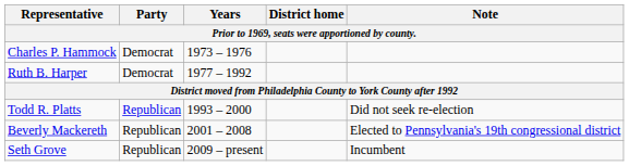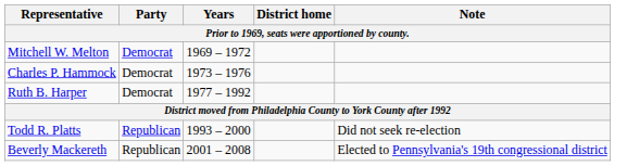 <table class=wikitable>
 <tr valign=bottom>
 <th>Representative</th>
 <th>Party</th>
 <th>Years</th>
 <th>District home</th>
 <th>Note</th>
 </tr>
 <tr>
 <th colspan=5 style="font-size: 80%;"><em>Prior to 1969, seats were apportioned by county.</em></th>
+</tr>
+<tr>
+<td><a href='#'>Mitchell W. Melton</a></td>
+<td><a href='#'>Democrat</a></td>
+<td>1969 – 1972</td>
+<td></td>
+<td></td>
 </tr>
 <tr>
 <td><a href='#'>Charles P. Hammock</a></td>
 <td>Democrat</td>
 <td>1973 – 1976</td>
 <td></td>
 <td></td>
 </tr>
 <tr>
 <td><a href='#'>Ruth B. Harper</a></td>
 <td>Democrat</td>
 <td>1977 – 1992</td>
 <td></td>
 <td></td>
 </tr>
 <tr>
 <th colspan=5 style="font-size: 80%;"><em>District moved from Philadelphia County to York County after 1992</em></th>
 </tr>
 <tr>
 <td><a href='#'>Todd R. Platts</a></td>
 <td><a href='#'>Republican</a></td>
 <td>1993 – 2000</td>
 <td></td>
 <td>Did not seek re-election</td>
 </tr>
 <tr>
 <td><a href='#'>Beverly Mackereth</a></td>
 <td>Republican</td>
 <td>2001 – 2008</td>
 <td></td>
 <td>Elected to <a href='#'>Pennsylvania's 19th congressional district</a></td>
 </tr>
-<tr>
-<td><a href='#'>Seth Grove</a></td>
-<td>Republican</td>
-<td>2009 – present</td>
-<td></td>
-<td>Incumbent</td>
-</tr>
 </table>
